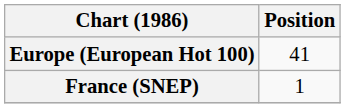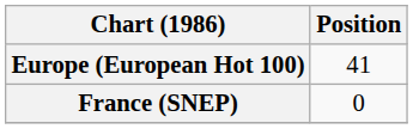 <table class="wikitable sortable plainrowheaders">
 <tr>
 <th>Chart (1986)</th>
 <th>Position</th>
 </tr>
 <tr>
 <th scope="row">Europe (European Hot 100)</th>
 <td style="text-align:center;">41</td>
 </tr>
 <tr>
 <th scope="row">France (SNEP)</th>
-<td align="center">1</td>
+<td align="center">0</td>
 </tr>
 <tr>
 </tr>
 </table>
